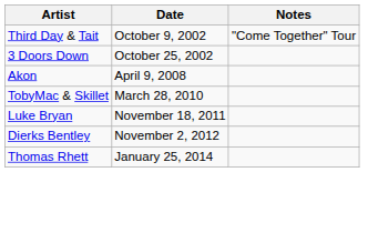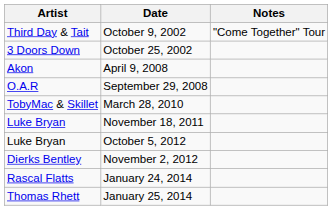 <table class="wikitable mw-collapsible">
 <tr>
 <th>Artist</th>
 <th>Date</th>
 <th>Notes</th>
 </tr>
 <tr>
 <td><a href='#'>Third Day</a> & <a href='#'>Tait</a></td>
 <td>October 9, 2002</td>
 <td>"Come Together" Tour</td>
 </tr>
 <tr>
 <td><a href='#'>3 Doors Down</a></td>
 <td>October 25, 2002</td>
 <td></td>
 </tr>
 <tr>
 <td><a href='#'>Akon</a></td>
 <td>April 9, 2008</td>
 <td></td>
 </tr>
 <tr>
+<td><a href='#'>O.A.R</a></td>
+<td>September 29, 2008</td>
+<td></td>
+</tr>
+<tr>
 <td><a href='#'>TobyMac</a> & <a href='#'>Skillet</a></td>
 <td>March 28, 2010</td>
 <td></td>
 </tr>
 <tr>
 <td><a href='#'>Luke Bryan</a></td>
 <td>November 18, 2011</td>
 <td></td>
 </tr>
 <tr>
+<td>Luke Bryan</td>
+<td>October 5, 2012</td>
+<td></td>
+</tr>
+<tr>
 <td><a href='#'>Dierks Bentley</a></td>
 <td>November 2, 2012</td>
+<td></td>
+</tr>
+<tr>
+<td><a href='#'>Rascal Flatts</a></td>
+<td>January 24, 2014</td>
 <td></td>
 </tr>
 <tr>
 <td><a href='#'>Thomas Rhett</a></td>
 <td>January 25, 2014</td>
 <td></td>
 </tr>
 </table>
